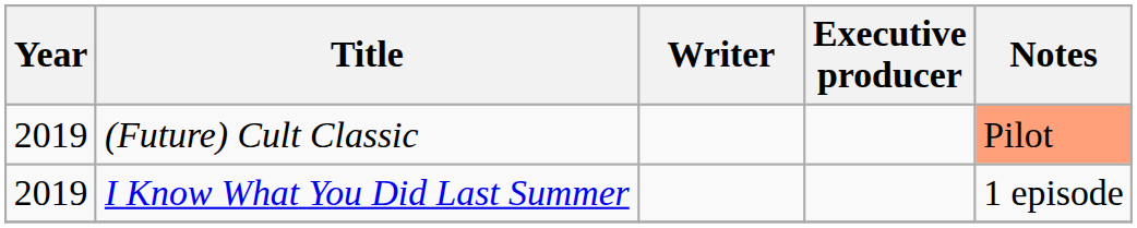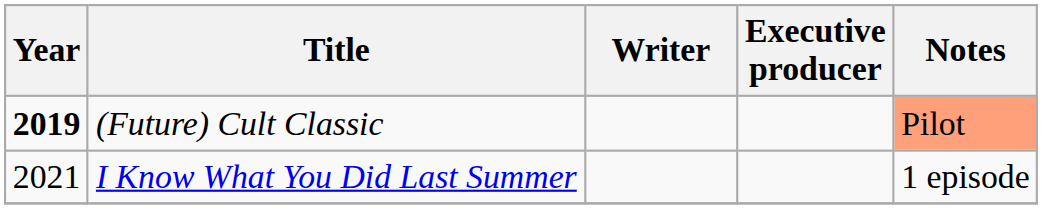 <table class="wikitable">
 <tr style="background:#ccc; text-align:center;">
 <th>Year</th>
 <th>Title</th>
 <th width="65">Writer</th>
 <th width="65">Executive<br>producer</th>
 <th>Notes</th>
 </tr>
 <tr>
-<td>2019</td>
+<td><strong>2019</strong></td>
 <td><em>(Future) Cult Classic</em></td>
 <td></td>
 <td></td>
 <td style="background: lightsalmon;">Pilot</td>
 </tr>
 <tr>
-<td>2019</td>
+<td>2021</td>
 <td><em><a href='#'>I Know What You Did Last Summer</a></em></td>
 <td></td>
 <td></td>
 <td>1 episode</td>
 </tr>
 <tr>
 </tr>
 </table>
